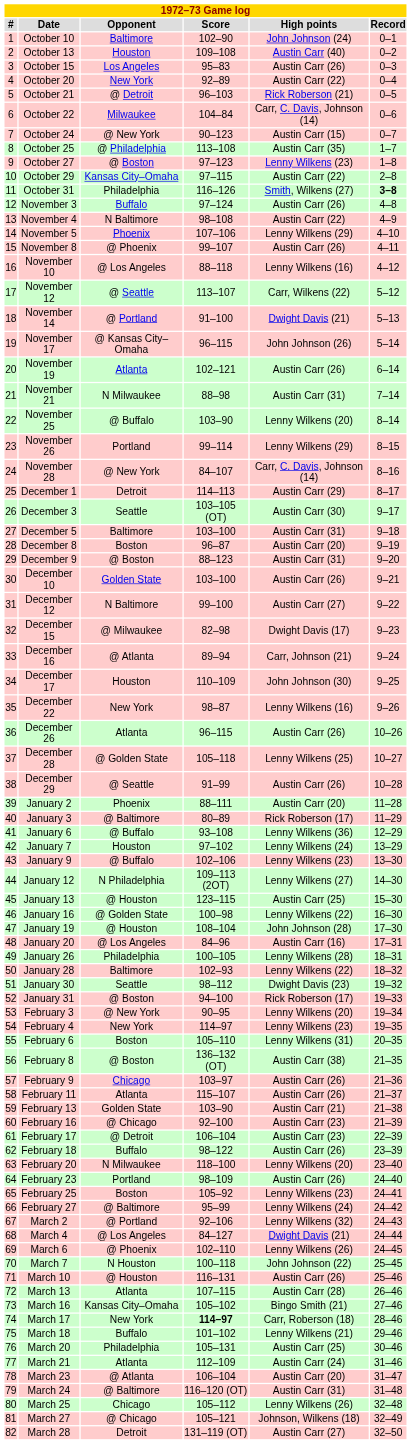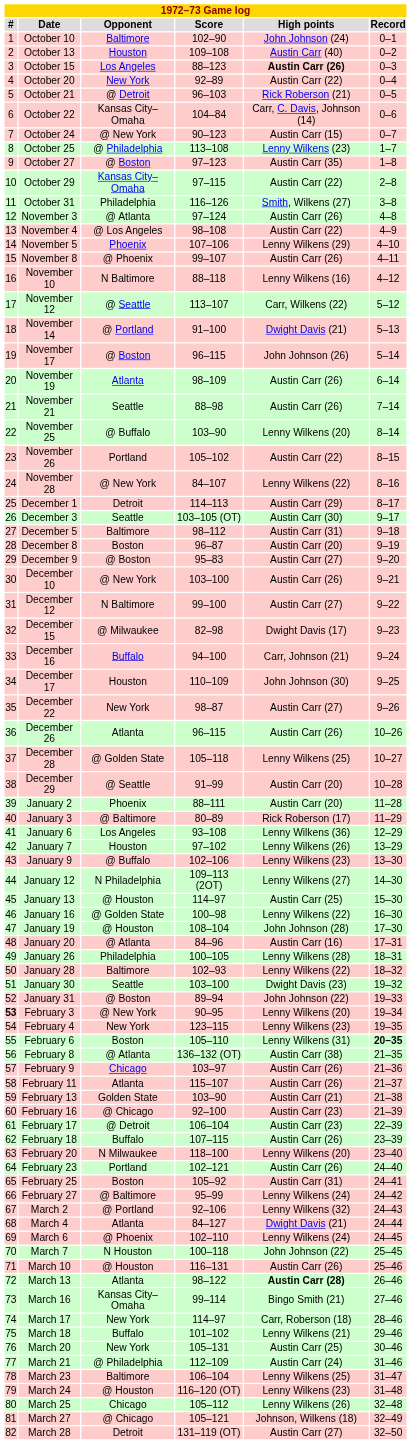 <table class="toccolours collapsible" width=50% style="clear:both; margin:1.5em auto; text-align:center">
 <tr>
 <th colspan=11 style="background:#FFD700; color:#8B0000;">1972–73 Game log</th>
 </tr>
 <tr align="center" bgcolor="#dddddd">
 <td><strong>#</strong></td>
 <td><strong>Date</strong></td>
 <td><strong>Opponent</strong></td>
 <td><strong>Score</strong></td>
 <td><strong>High points</strong></td>
 <td><strong>Record</strong></td>
 </tr>
 <tr align="center" bgcolor="#ffcccc">
 <td>1</td>
 <td>October 10</td>
 <td><a href='#'>Baltimore</a></td>
 <td>102–90</td>
 <td><a href='#'>John Johnson</a> (24)</td>
 <td>0–1</td>
 </tr>
 <tr align="center" bgcolor="#ffcccc">
 <td>2</td>
 <td>October 13</td>
 <td><a href='#'>Houston</a></td>
 <td>109–108</td>
 <td><a href='#'>Austin Carr</a> (40)</td>
 <td>0–2</td>
 </tr>
 <tr align="center" bgcolor="#ffcccc">
 <td>3</td>
 <td>October 15</td>
 <td><a href='#'>Los Angeles</a></td>
-<td>95–83</td>
-<td>Austin Carr (26)</td>
+<td>88–123</td>
+<td><strong>Austin Carr (26)</strong></td>
 <td>0–3</td>
 </tr>
 <tr align="center" bgcolor="#ffcccc">
 <td>4</td>
 <td>October 20</td>
 <td><a href='#'>New York</a></td>
 <td>92–89</td>
 <td>Austin Carr (22)</td>
 <td>0–4</td>
 </tr>
 <tr align="center" bgcolor="#ffcccc">
 <td>5</td>
 <td>October 21</td>
 <td>@ <a href='#'>Detroit</a></td>
 <td>96–103</td>
 <td><a href='#'>Rick Roberson</a> (21)</td>
 <td>0–5</td>
 </tr>
 <tr align="center" bgcolor="#ffcccc">
 <td>6</td>
 <td>October 22</td>
-<td><a href='#'>Milwaukee</a></td>
+<td>Kansas City–Omaha</td>
 <td>104–84</td>
 <td>Carr, <a href='#'>C. Davis</a>, Johnson (14)</td>
 <td>0–6</td>
 </tr>
 <tr align="center" bgcolor="#ffcccc">
 <td>7</td>
 <td>October 24</td>
 <td>@ New York</td>
 <td>90–123</td>
 <td>Austin Carr (15)</td>
 <td>0–7</td>
 </tr>
 <tr align="center" bgcolor="#ccffcc">
 <td>8</td>
 <td>October 25</td>
 <td>@ <a href='#'>Philadelphia</a></td>
 <td>113–108</td>
-<td>Austin Carr (35)</td>
+<td><a href='#'>Lenny Wilkens</a> (23)</td>
 <td>1–7</td>
 </tr>
 <tr align="center" bgcolor="#ffcccc">
 <td>9</td>
 <td>October 27</td>
 <td>@ <a href='#'>Boston</a></td>
 <td>97–123</td>
-<td><a href='#'>Lenny Wilkens</a> (23)</td>
+<td>Austin Carr (35)</td>
 <td>1–8</td>
 </tr>
 <tr align="center" bgcolor="#ccffcc">
 <td>10</td>
 <td>October 29</td>
 <td><a href='#'>Kansas City–Omaha</a></td>
 <td>97–115</td>
 <td>Austin Carr (22)</td>
 <td>2–8</td>
 </tr>
 <tr align="center" bgcolor="#ccffcc">
 <td>11</td>
 <td>October 31</td>
 <td>Philadelphia</td>
 <td>116–126</td>
 <td><a href='#'>Smith</a>, Wilkens (27)</td>
-<td><strong>3–8</strong></td>
+<td>3–8</td>
 </tr>
 <tr align="center" bgcolor="#ccffcc">
 <td>12</td>
 <td>November 3</td>
-<td><a href='#'>Buffalo</a></td>
+<td>@ Atlanta</td>
 <td>97–124</td>
 <td>Austin Carr (26)</td>
 <td>4–8</td>
 </tr>
 <tr align="center" bgcolor="#ffcccc">
 <td>13</td>
 <td>November 4</td>
-<td>N Baltimore</td>
+<td>@ Los Angeles</td>
 <td>98–108</td>
 <td>Austin Carr (22)</td>
 <td>4–9</td>
 </tr>
 <tr align="center" bgcolor="#ffcccc">
 <td>14</td>
 <td>November 5</td>
 <td><a href='#'>Phoenix</a></td>
 <td>107–106</td>
 <td>Lenny Wilkens (29)</td>
 <td>4–10</td>
 </tr>
 <tr align="center" bgcolor="#ffcccc">
 <td>15</td>
 <td>November 8</td>
 <td>@ Phoenix</td>
 <td>99–107</td>
 <td>Austin Carr (26)</td>
 <td>4–11</td>
 </tr>
 <tr align="center" bgcolor="#ffcccc">
 <td>16</td>
 <td>November 10</td>
-<td>@ Los Angeles</td>
+<td>N Baltimore</td>
 <td>88–118</td>
 <td>Lenny Wilkens (16)</td>
 <td>4–12</td>
 </tr>
 <tr align="center" bgcolor="#ccffcc">
 <td>17</td>
 <td>November 12</td>
 <td>@ <a href='#'>Seattle</a></td>
 <td>113–107</td>
 <td>Carr, Wilkens (22)</td>
 <td>5–12</td>
 </tr>
 <tr align="center" bgcolor="#ffcccc">
 <td>18</td>
 <td>November 14</td>
 <td>@ <a href='#'>Portland</a></td>
 <td>91–100</td>
 <td><a href='#'>Dwight Davis</a> (21)</td>
 <td>5–13</td>
 </tr>
 <tr align="center" bgcolor="#ffcccc">
 <td>19</td>
 <td>November 17</td>
-<td>@ Kansas City–Omaha</td>
+<td>@ <a href='#'>Boston</a></td>
 <td>96–115</td>
 <td>John Johnson (26)</td>
 <td>5–14</td>
 </tr>
 <tr align="center" bgcolor="#ccffcc">
 <td>20</td>
 <td>November 19</td>
 <td><a href='#'>Atlanta</a></td>
-<td>102–121</td>
+<td>98–109</td>
 <td>Austin Carr (26)</td>
 <td>6–14</td>
 </tr>
 <tr align="center" bgcolor="#ccffcc">
 <td>21</td>
 <td>November 21</td>
-<td>N Milwaukee</td>
+<td>Seattle</td>
 <td>88–98</td>
-<td>Austin Carr (31)</td>
+<td>Austin Carr (26)</td>
 <td>7–14</td>
 </tr>
 <tr align="center" bgcolor="#ccffcc">
 <td>22</td>
 <td>November 25</td>
 <td>@ Buffalo</td>
 <td>103–90</td>
 <td>Lenny Wilkens (20)</td>
 <td>8–14</td>
 </tr>
 <tr align="center" bgcolor="#ffcccc">
 <td>23</td>
 <td>November 26</td>
 <td>Portland</td>
-<td>99–114</td>
-<td>Lenny Wilkens (29)</td>
+<td>105–102</td>
+<td>Austin Carr (22)</td>
 <td>8–15</td>
 </tr>
 <tr align="center" bgcolor="#ffcccc">
 <td>24</td>
 <td>November 28</td>
 <td>@ New York</td>
 <td>84–107</td>
-<td>Carr, <a href='#'>C. Davis</a>, Johnson (14)</td>
+<td>Lenny Wilkens (22)</td>
 <td>8–16</td>
 </tr>
 <tr align="center" bgcolor="#ffcccc">
 <td>25</td>
 <td>December 1</td>
 <td>Detroit</td>
 <td>114–113</td>
 <td>Austin Carr (29)</td>
 <td>8–17</td>
 </tr>
 <tr align="center" bgcolor="#ccffcc">
 <td>26</td>
 <td>December 3</td>
 <td>Seattle</td>
 <td>103–105 (OT)</td>
 <td>Austin Carr (30)</td>
 <td>9–17</td>
 </tr>
 <tr align="center" bgcolor="#ffcccc">
 <td>27</td>
 <td>December 5</td>
 <td>Baltimore</td>
-<td>103–100</td>
+<td>98–112</td>
 <td>Austin Carr (31)</td>
 <td>9–18</td>
 </tr>
 <tr align="center" bgcolor="#ffcccc">
 <td>28</td>
 <td>December 8</td>
 <td>Boston</td>
 <td>96–87</td>
 <td>Austin Carr (20)</td>
 <td>9–19</td>
 </tr>
 <tr align="center" bgcolor="#ffcccc">
 <td>29</td>
 <td>December 9</td>
 <td>@ Boston</td>
-<td>88–123</td>
-<td>Austin Carr (31)</td>
+<td>95–83</td>
+<td>Austin Carr (27)</td>
 <td>9–20</td>
 </tr>
 <tr align="center" bgcolor="#ffcccc">
 <td>30</td>
 <td>December 10</td>
-<td><a href='#'>Golden State</a></td>
+<td>@ New York</td>
 <td>103–100</td>
 <td>Austin Carr (26)</td>
 <td>9–21</td>
 </tr>
 <tr align="center" bgcolor="#ffcccc">
 <td>31</td>
 <td>December 12</td>
 <td>N Baltimore</td>
 <td>99–100</td>
 <td>Austin Carr (27)</td>
 <td>9–22</td>
 </tr>
 <tr align="center" bgcolor="#ffcccc">
 <td>32</td>
 <td>December 15</td>
 <td>@ Milwaukee</td>
 <td>82–98</td>
 <td>Dwight Davis (17)</td>
 <td>9–23</td>
 </tr>
 <tr align="center" bgcolor="#ffcccc">
 <td>33</td>
 <td>December 16</td>
-<td>@ Atlanta</td>
-<td>89–94</td>
+<td><a href='#'>Buffalo</a></td>
+<td>94–100</td>
 <td>Carr, Johnson (21)</td>
 <td>9–24</td>
 </tr>
 <tr align="center" bgcolor="#ffcccc">
 <td>34</td>
 <td>December 17</td>
 <td>Houston</td>
 <td>110–109</td>
 <td>John Johnson (30)</td>
 <td>9–25</td>
 </tr>
 <tr align="center" bgcolor="#ffcccc">
 <td>35</td>
 <td>December 22</td>
 <td>New York</td>
 <td>98–87</td>
-<td>Lenny Wilkens (16)</td>
+<td>Austin Carr (27)</td>
 <td>9–26</td>
 </tr>
 <tr align="center" bgcolor="#ccffcc">
 <td>36</td>
 <td>December 26</td>
 <td>Atlanta</td>
 <td>96–115</td>
 <td>Austin Carr (26)</td>
 <td>10–26</td>
 </tr>
 <tr align="center" bgcolor="#ffcccc">
 <td>37</td>
 <td>December 28</td>
 <td>@ Golden State</td>
 <td>105–118</td>
 <td>Lenny Wilkens (25)</td>
 <td>10–27</td>
 </tr>
 <tr align="center" bgcolor="#ffcccc">
 <td>38</td>
 <td>December 29</td>
 <td>@ Seattle</td>
 <td>91–99</td>
-<td>Austin Carr (26)</td>
+<td>Austin Carr (20)</td>
 <td>10–28</td>
 </tr>
 <tr align="center" bgcolor="#ccffcc">
 <td>39</td>
 <td>January 2</td>
 <td>Phoenix</td>
 <td>88–111</td>
 <td>Austin Carr (20)</td>
 <td>11–28</td>
 </tr>
 <tr align="center" bgcolor="#ffcccc">
 <td>40</td>
 <td>January 3</td>
 <td>@ Baltimore</td>
 <td>80–89</td>
 <td>Rick Roberson (17)</td>
 <td>11–29</td>
 </tr>
 <tr align="center" bgcolor="#ccffcc">
 <td>41</td>
 <td>January 6</td>
-<td>@ Buffalo</td>
+<td>Los Angeles</td>
 <td>93–108</td>
 <td>Lenny Wilkens (36)</td>
 <td>12–29</td>
 </tr>
 <tr align="center" bgcolor="#ccffcc">
 <td>42</td>
 <td>January 7</td>
 <td>Houston</td>
 <td>97–102</td>
-<td>Lenny Wilkens (24)</td>
+<td>Lenny Wilkens (26)</td>
 <td>13–29</td>
 </tr>
 <tr align="center" bgcolor="#ffcccc">
 <td>43</td>
 <td>January 9</td>
 <td>@ Buffalo</td>
 <td>102–106</td>
 <td>Lenny Wilkens (23)</td>
 <td>13–30</td>
 </tr>
 <tr align="center" bgcolor="#ccffcc">
 <td>44</td>
 <td>January 12</td>
 <td>N Philadelphia</td>
 <td>109–113 (2OT)</td>
 <td>Lenny Wilkens (27)</td>
 <td>14–30</td>
 </tr>
 <tr align="center" bgcolor="#ccffcc">
 <td>45</td>
 <td>January 13</td>
 <td>@ Houston</td>
-<td>123–115</td>
+<td>114–97</td>
 <td>Austin Carr (25)</td>
 <td>15–30</td>
 </tr>
 <tr align="center" bgcolor="#ccffcc">
 <td>46</td>
 <td>January 16</td>
 <td>@ Golden State</td>
 <td>100–98</td>
 <td>Lenny Wilkens (22)</td>
 <td>16–30</td>
 </tr>
 <tr align="center" bgcolor="#ccffcc">
 <td>47</td>
 <td>January 19</td>
 <td>@ Houston</td>
 <td>108–104</td>
 <td>John Johnson (28)</td>
 <td>17–30</td>
 </tr>
 <tr align="center" bgcolor="#ffcccc">
 <td>48</td>
 <td>January 20</td>
-<td>@ Los Angeles</td>
+<td>@ Atlanta</td>
 <td>84–96</td>
 <td>Austin Carr (16)</td>
 <td>17–31</td>
 </tr>
 <tr align="center" bgcolor="#ccffcc">
 <td>49</td>
 <td>January 26</td>
 <td>Philadelphia</td>
 <td>100–105</td>
 <td>Lenny Wilkens (28)</td>
 <td>18–31</td>
 </tr>
 <tr align="center" bgcolor="#ffcccc">
 <td>50</td>
 <td>January 28</td>
 <td>Baltimore</td>
 <td>102–93</td>
 <td>Lenny Wilkens (22)</td>
 <td>18–32</td>
 </tr>
 <tr align="center" bgcolor="#ccffcc">
 <td>51</td>
 <td>January 30</td>
 <td>Seattle</td>
-<td>98–112</td>
+<td>103–100</td>
 <td>Dwight Davis (23)</td>
 <td>19–32</td>
 </tr>
 <tr align="center" bgcolor="#ffcccc">
 <td>52</td>
 <td>January 31</td>
 <td>@ Boston</td>
-<td>94–100</td>
-<td>Rick Roberson (17)</td>
+<td>89–94</td>
+<td>John Johnson (22)</td>
 <td>19–33</td>
 </tr>
 <tr align="center" bgcolor="#ffcccc">
-<td>53</td>
+<td><strong>53</strong></td>
 <td>February 3</td>
 <td>@ New York</td>
 <td>90–95</td>
 <td>Lenny Wilkens (20)</td>
 <td>19–34</td>
 </tr>
 <tr align="center" bgcolor="#ffcccc">
 <td>54</td>
 <td>February 4</td>
 <td>New York</td>
-<td>114–97</td>
+<td>123–115</td>
 <td>Lenny Wilkens (23)</td>
 <td>19–35</td>
 </tr>
 <tr align="center" bgcolor="#ccffcc">
 <td>55</td>
 <td>February 6</td>
 <td>Boston</td>
 <td>105–110</td>
 <td>Lenny Wilkens (31)</td>
-<td>20–35</td>
+<td><strong>20–35</strong></td>
 </tr>
 <tr align="center" bgcolor="#ccffcc">
 <td>56</td>
 <td>February 8</td>
-<td>@ Boston</td>
+<td>@ Atlanta</td>
 <td>136–132 (OT)</td>
 <td>Austin Carr (38)</td>
 <td>21–35</td>
 </tr>
 <tr align="center" bgcolor="#ffcccc">
 <td>57</td>
 <td>February 9</td>
 <td><a href='#'>Chicago</a></td>
 <td>103–97</td>
 <td>Austin Carr (26)</td>
 <td>21–36</td>
 </tr>
 <tr align="center" bgcolor="#ffcccc">
 <td>58</td>
 <td>February 11</td>
 <td>Atlanta</td>
 <td>115–107</td>
 <td>Austin Carr (26)</td>
 <td>21–37</td>
 </tr>
 <tr align="center" bgcolor="#ffcccc">
 <td>59</td>
 <td>February 13</td>
 <td>Golden State</td>
 <td>103–90</td>
 <td>Austin Carr (21)</td>
 <td>21–38</td>
 </tr>
 <tr align="center" bgcolor="#ffcccc">
 <td>60</td>
 <td>February 16</td>
 <td>@ Chicago</td>
 <td>92–100</td>
 <td>Austin Carr (23)</td>
 <td>21–39</td>
 </tr>
 <tr align="center" bgcolor="#ccffcc">
 <td>61</td>
 <td>February 17</td>
 <td>@ Detroit</td>
 <td>106–104</td>
 <td>Austin Carr (23)</td>
 <td>22–39</td>
 </tr>
 <tr align="center" bgcolor="#ccffcc">
 <td>62</td>
 <td>February 18</td>
 <td>Buffalo</td>
-<td>98–122</td>
+<td>107–115</td>
 <td>Austin Carr (26)</td>
 <td>23–39</td>
 </tr>
 <tr align="center" bgcolor="#ffcccc">
 <td>63</td>
 <td>February 20</td>
 <td>N Milwaukee</td>
 <td>118–100</td>
 <td>Lenny Wilkens (20)</td>
 <td>23–40</td>
 </tr>
 <tr align="center" bgcolor="#ccffcc">
 <td>64</td>
 <td>February 23</td>
 <td>Portland</td>
-<td>98–109</td>
+<td>102–121</td>
 <td>Austin Carr (26)</td>
 <td>24–40</td>
 </tr>
 <tr align="center" bgcolor="#ffcccc">
 <td>65</td>
 <td>February 25</td>
 <td>Boston</td>
 <td>105–92</td>
-<td>Lenny Wilkens (23)</td>
+<td>Austin Carr (31)</td>
 <td>24–41</td>
 </tr>
 <tr align="center" bgcolor="#ffcccc">
 <td>66</td>
 <td>February 27</td>
 <td>@ Baltimore</td>
 <td>95–99</td>
 <td>Lenny Wilkens (24)</td>
 <td>24–42</td>
 </tr>
 <tr align="center" bgcolor="#ffcccc">
 <td>67</td>
 <td>March 2</td>
 <td>@ Portland</td>
 <td>92–106</td>
 <td>Lenny Wilkens (32)</td>
 <td>24–43</td>
 </tr>
 <tr align="center" bgcolor="#ffcccc">
 <td>68</td>
 <td>March 4</td>
-<td>@ Los Angeles</td>
+<td>Atlanta</td>
 <td>84–127</td>
 <td><a href='#'>Dwight Davis</a> (21)</td>
 <td>24–44</td>
 </tr>
 <tr align="center" bgcolor="#ffcccc">
 <td>69</td>
 <td>March 6</td>
 <td>@ Phoenix</td>
 <td>102–110</td>
-<td>Lenny Wilkens (26)</td>
+<td>Lenny Wilkens (24)</td>
 <td>24–45</td>
 </tr>
 <tr align="center" bgcolor="#ccffcc">
 <td>70</td>
 <td>March 7</td>
 <td>N Houston</td>
 <td>100–118</td>
 <td>John Johnson (22)</td>
 <td>25–45</td>
 </tr>
 <tr align="center" bgcolor="#ffcccc">
 <td>71</td>
 <td>March 10</td>
 <td>@ Houston</td>
 <td>116–131</td>
 <td>Austin Carr (26)</td>
 <td>25–46</td>
 </tr>
 <tr align="center" bgcolor="#ccffcc">
 <td>72</td>
 <td>March 13</td>
 <td>Atlanta</td>
-<td>107–115</td>
-<td>Austin Carr (28)</td>
+<td>98–122</td>
+<td><strong>Austin Carr (28)</strong></td>
 <td>26–46</td>
 </tr>
 <tr align="center" bgcolor="#ccffcc">
 <td>73</td>
 <td>March 16</td>
 <td>Kansas City–Omaha</td>
-<td>105–102</td>
+<td>99–114</td>
 <td>Bingo Smith (21)</td>
 <td>27–46</td>
 </tr>
 <tr align="center" bgcolor="#ccffcc">
 <td>74</td>
 <td>March 17</td>
 <td>New York</td>
-<td><strong>114–97</strong></td>
+<td>114–97</td>
 <td>Carr, Roberson (18)</td>
 <td>28–46</td>
 </tr>
 <tr align="center" bgcolor="#ccffcc">
 <td>75</td>
 <td>March 18</td>
 <td>Buffalo</td>
 <td>101–102</td>
 <td>Lenny Wilkens (21)</td>
 <td>29–46</td>
 </tr>
 <tr align="center" bgcolor="#ccffcc">
 <td>76</td>
 <td>March 20</td>
-<td>Philadelphia</td>
+<td>New York</td>
 <td>105–131</td>
 <td>Austin Carr (25)</td>
 <td>30–46</td>
 </tr>
 <tr align="center" bgcolor="#ccffcc">
 <td>77</td>
 <td>March 21</td>
-<td>Atlanta</td>
+<td>@ Philadelphia</td>
 <td>112–109</td>
 <td>Austin Carr (24)</td>
 <td>31–46</td>
 </tr>
 <tr align="center" bgcolor="#ffcccc">
 <td>78</td>
 <td>March 23</td>
-<td>@ Atlanta</td>
+<td>Baltimore</td>
 <td>106–104</td>
-<td>Austin Carr (20)</td>
+<td>Lenny Wilkens (25)</td>
 <td>31–47</td>
 </tr>
 <tr align="center" bgcolor="#ffcccc">
 <td>79</td>
 <td>March 24</td>
-<td>@ Baltimore</td>
+<td>@ Houston</td>
 <td>116–120 (OT)</td>
-<td>Austin Carr (31)</td>
+<td>Lenny Wilkens (23)</td>
 <td>31–48</td>
 </tr>
 <tr align="center" bgcolor="#ccffcc">
 <td>80</td>
 <td>March 25</td>
 <td>Chicago</td>
 <td>105–112</td>
 <td>Lenny Wilkens (26)</td>
 <td>32–48</td>
 </tr>
 <tr align="center" bgcolor="#ffcccc">
 <td>81</td>
 <td>March 27</td>
 <td>@ Chicago</td>
 <td>105–121</td>
 <td>Johnson, Wilkens (18)</td>
 <td>32–49</td>
 </tr>
 <tr align="center" bgcolor="#ffcccc">
 <td>82</td>
 <td>March 28</td>
 <td>Detroit</td>
 <td>131–119 (OT)</td>
 <td>Austin Carr (27)</td>
 <td>32–50</td>
 </tr>
 </table>
